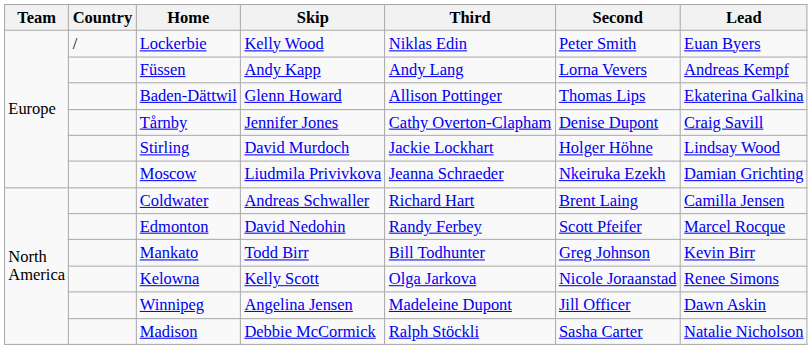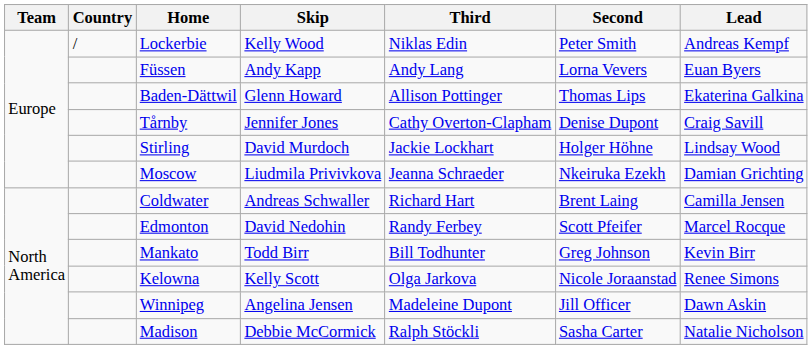 <table class="wikitable">
 <tr>
 <th scope="col">Team</th>
 <th scope="col">Country</th>
 <th scope="col">Home</th>
 <th scope="col">Skip</th>
 <th scope="col">Third</th>
 <th scope="col">Second</th>
 <th scope="col">Lead</th>
 </tr>
 <tr>
 <td rowspan=6>Europe</td>
 <td>/</td>
 <td><a href='#'>Lockerbie</a></td>
 <td><a href='#'>Kelly Wood</a></td>
 <td><a href='#'>Niklas Edin</a></td>
 <td><a href='#'>Peter Smith</a></td>
-<td><a href='#'>Euan Byers</a></td>
+<td><a href='#'>Andreas Kempf</a></td>
 </tr>
 <tr>
 <td></td>
 <td><a href='#'>Füssen</a></td>
 <td><a href='#'>Andy Kapp</a></td>
 <td><a href='#'>Andy Lang</a></td>
 <td><a href='#'>Lorna Vevers</a></td>
-<td><a href='#'>Andreas Kempf</a></td>
+<td><a href='#'>Euan Byers</a></td>
 </tr>
 <tr>
 <td></td>
 <td><a href='#'>Baden-Dättwil</a></td>
 <td><a href='#'>Glenn Howard</a></td>
 <td><a href='#'>Allison Pottinger</a></td>
 <td><a href='#'>Thomas Lips</a></td>
 <td><a href='#'>Ekaterina Galkina</a></td>
 </tr>
 <tr>
 <td></td>
 <td><a href='#'>Tårnby</a></td>
 <td><a href='#'>Jennifer Jones</a></td>
 <td><a href='#'>Cathy Overton-Clapham</a></td>
 <td><a href='#'>Denise Dupont</a></td>
 <td><a href='#'>Craig Savill</a></td>
 </tr>
 <tr>
 <td></td>
 <td><a href='#'>Stirling</a></td>
 <td><a href='#'>David Murdoch</a></td>
 <td><a href='#'>Jackie Lockhart</a></td>
 <td><a href='#'>Holger Höhne</a></td>
 <td><a href='#'>Lindsay Wood</a></td>
 </tr>
 <tr>
 <td></td>
 <td><a href='#'>Moscow</a></td>
 <td><a href='#'>Liudmila Privivkova</a></td>
 <td><a href='#'>Jeanna Schraeder</a></td>
 <td><a href='#'>Nkeiruka Ezekh</a></td>
 <td><a href='#'>Damian Grichting</a></td>
 </tr>
 <tr>
 <td rowspan=6>North<br>America</td>
 <td></td>
 <td><a href='#'>Coldwater</a></td>
 <td><a href='#'>Andreas Schwaller</a></td>
 <td><a href='#'>Richard Hart</a></td>
 <td><a href='#'>Brent Laing</a></td>
 <td><a href='#'>Camilla Jensen</a></td>
 </tr>
 <tr>
 <td></td>
 <td><a href='#'>Edmonton</a></td>
 <td><a href='#'>David Nedohin</a></td>
 <td><a href='#'>Randy Ferbey</a></td>
 <td><a href='#'>Scott Pfeifer</a></td>
 <td><a href='#'>Marcel Rocque</a></td>
 </tr>
 <tr>
 <td></td>
 <td><a href='#'>Mankato</a></td>
 <td><a href='#'>Todd Birr</a></td>
 <td><a href='#'>Bill Todhunter</a></td>
 <td><a href='#'>Greg Johnson</a></td>
 <td><a href='#'>Kevin Birr</a></td>
 </tr>
 <tr>
 <td></td>
 <td><a href='#'>Kelowna</a></td>
 <td><a href='#'>Kelly Scott</a></td>
 <td><a href='#'>Olga Jarkova</a></td>
 <td><a href='#'>Nicole Joraanstad</a></td>
 <td><a href='#'>Renee Simons</a></td>
 </tr>
 <tr>
 <td></td>
 <td><a href='#'>Winnipeg</a></td>
 <td><a href='#'>Angelina Jensen</a></td>
 <td><a href='#'>Madeleine Dupont</a></td>
 <td><a href='#'>Jill Officer</a></td>
 <td><a href='#'>Dawn Askin</a></td>
 </tr>
 <tr>
 <td></td>
 <td><a href='#'>Madison</a></td>
 <td><a href='#'>Debbie McCormick</a></td>
 <td><a href='#'>Ralph Stöckli</a></td>
 <td><a href='#'>Sasha Carter</a></td>
 <td><a href='#'>Natalie Nicholson</a></td>
 </tr>
 </table>
